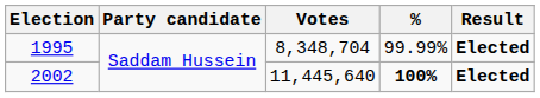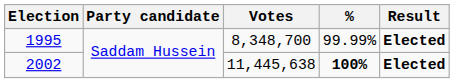 <table class=wikitable style=text-align:center>
 <tr>
 <th><strong>Election</strong></th>
 <th>Party candidate</th>
 <th><strong>Votes</strong></th>
 <th><strong>%</strong></th>
 <th>Result</th>
 </tr>
 <tr>
 <td><a href='#'>1995</a></td>
 <td rowspan="2"><a href='#'>Saddam Hussein</a></td>
-<td>8,348,704</td>
+<td>8,348,700</td>
 <td>99.99%</td>
 <td><strong>Elected</strong> </td>
 </tr>
 <tr>
 <td><a href='#'>2002</a></td>
-<td>11,445,640</td>
+<td>11,445,638</td>
 <td><strong>100%</strong></td>
 <td><strong>Elected</strong> </td>
 </tr>
 </table>
